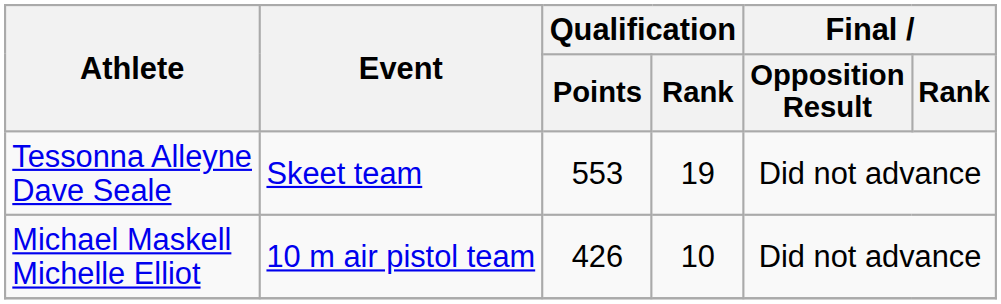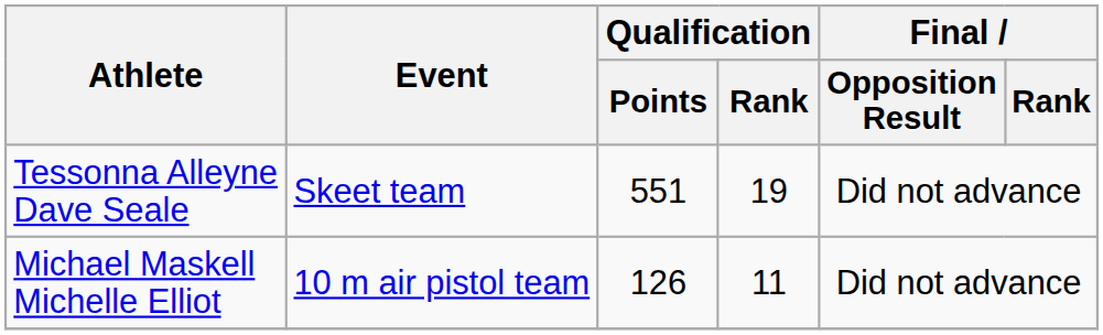 <table class=wikitable style=font-size:90%;text-align:center>
 <tr>
 <th rowspan=2>Athlete</th>
 <th rowspan=2>Event</th>
 <th colspan=2>Qualification</th>
 <th colspan=2>Final / </th>
 </tr>
 <tr style=font-size:95%>
 <th>Points</th>
 <th>Rank</th>
 <th>Opposition<br>Result</th>
 <th>Rank</th>
 </tr>
 <tr>
 <td align=left><a href='#'>Tessonna Alleyne</a><br><a href='#'>Dave Seale</a></td>
 <td align=left><a href='#'>Skeet team</a></td>
-<td>553</td>
+<td>551</td>
 <td>19</td>
 <td colspan="2">Did not advance</td>
 </tr>
 <tr>
 <td align=left><a href='#'>Michael Maskell</a><br><a href='#'>Michelle Elliot</a></td>
 <td align=left><a href='#'>10 m air pistol team</a></td>
-<td>426</td>
-<td>10</td>
+<td>126</td>
+<td>11</td>
 <td colspan="2">Did not advance</td>
 </tr>
 <tr>
 </tr>
 </table>
